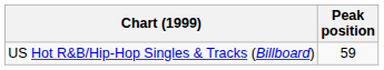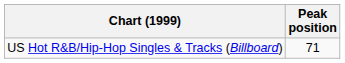 <table class="wikitable sortable">
 <tr>
 <th>Chart (1999)</th>
 <th>Peak<br>position</th>
 </tr>
 <tr>
 <td>US <a href='#'>Hot R&B/Hip-Hop Singles & Tracks</a> (<em><a href='#'>Billboard</a></em>)</td>
-<td align=center>59</td>
+<td align=center>71</td>
 </tr>
 </table>
